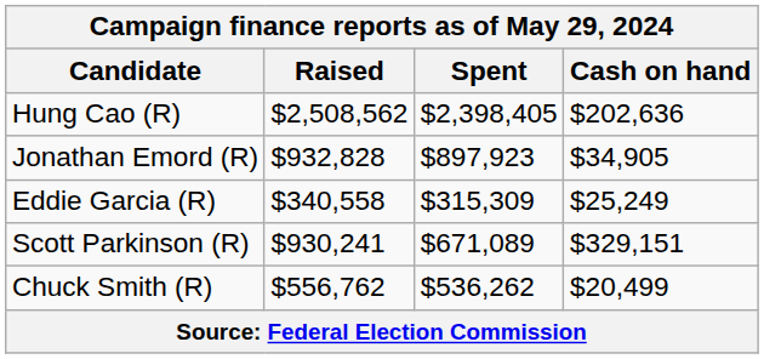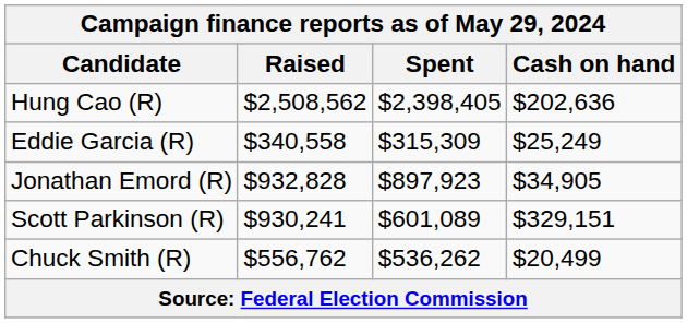 <table class="wikitable sortable">
 <tr>
 <th colspan=4>Campaign finance reports as of May 29, 2024</th>
 </tr>
 <tr style="text-align:center;">
 <th>Candidate</th>
 <th>Raised</th>
 <th>Spent</th>
 <th>Cash on hand</th>
 </tr>
 <tr>
 <td>Hung Cao (R)</td>
 <td>$2,508,562</td>
 <td>$2,398,405</td>
 <td>$202,636</td>
 </tr>
 <tr>
+<td>Eddie Garcia (R)</td>
+<td>$340,558</td>
+<td>$315,309</td>
+<td>$25,249</td>
+</tr>
+<tr>
 <td>Jonathan Emord (R)</td>
 <td>$932,828</td>
 <td>$897,923</td>
 <td>$34,905</td>
 </tr>
 <tr>
-<td>Eddie Garcia (R)</td>
-<td>$340,558</td>
-<td>$315,309</td>
-<td>$25,249</td>
-</tr>
-<tr>
 <td>Scott Parkinson (R)</td>
 <td>$930,241</td>
-<td>$671,089</td>
+<td>$601,089</td>
 <td>$329,151</td>
 </tr>
 <tr>
 <td>Chuck Smith (R)</td>
 <td>$556,762</td>
 <td>$536,262</td>
 <td>$20,499</td>
 </tr>
 <tr>
 <th colspan="4"><small>Source: <a href='#'>Federal Election Commission</a></small></th>
 </tr>
 </table>
